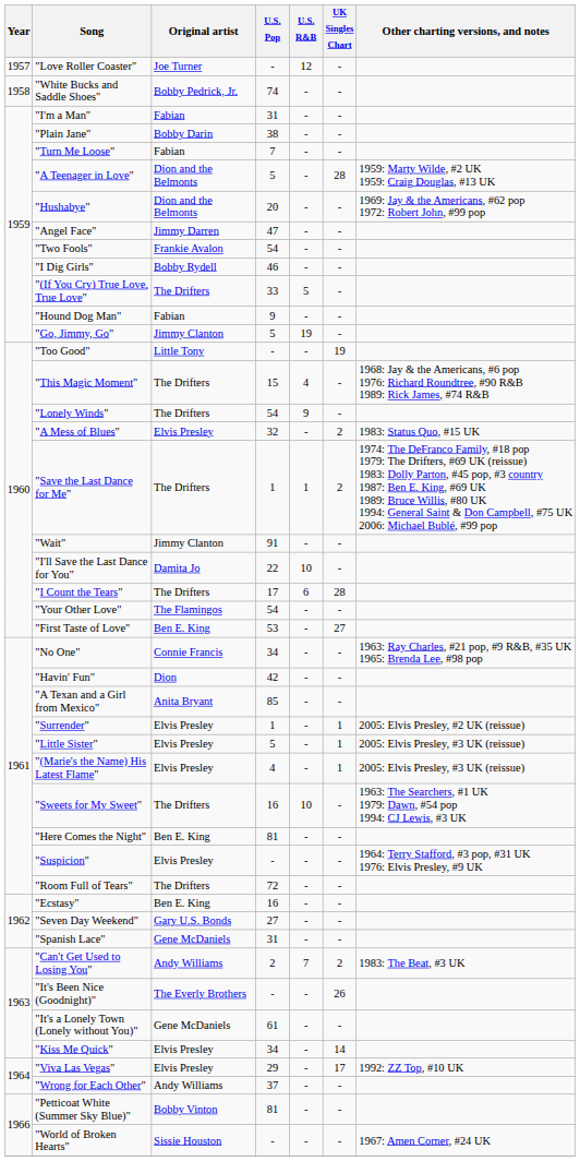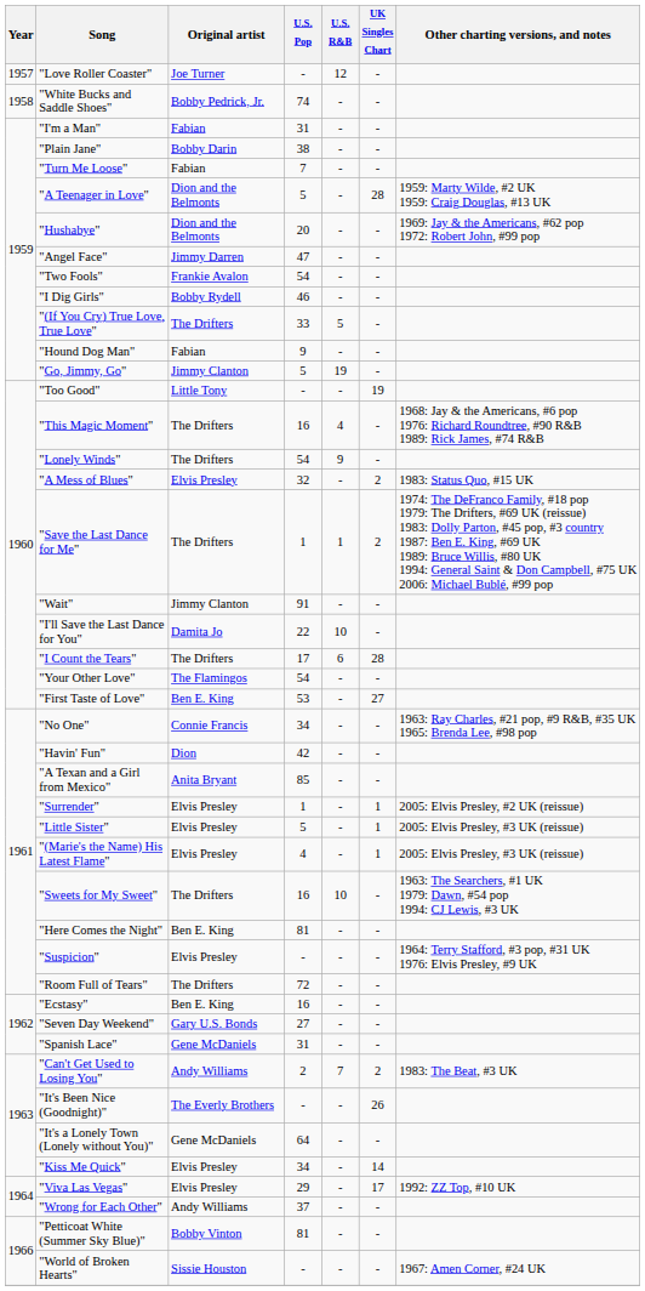 <table class="wikitable">
 <tr>
 <th>Year</th>
 <th width="160">Song</th>
 <th width="140">Original artist</th>
 <th width="40"><sup><a href='#'>U.S. Pop</a></sup></th>
 <th width="40"><sup><a href='#'>U.S. R&B</a></sup></th>
 <th width="40"><sup><a href='#'>UK Singles Chart</a></sup></th>
 <th>Other charting versions, and notes</th>
 </tr>
 <tr>
 <td rowspan="1">1957</td>
 <td>"Love Roller Coaster"</td>
 <td><a href='#'>Joe Turner</a></td>
 <td align="center">-</td>
 <td align="center">12</td>
 <td align="center">-</td>
 <td></td>
 </tr>
 <tr>
 <td rowspan="1">1958</td>
 <td>"White Bucks and Saddle Shoes"</td>
 <td><a href='#'>Bobby Pedrick, Jr.</a></td>
 <td align="center">74</td>
 <td align="center">-</td>
 <td align="center">-</td>
 <td></td>
 </tr>
 <tr>
 <td rowspan="11">1959</td>
 <td>"I'm a Man"</td>
 <td><a href='#'>Fabian</a></td>
 <td align="center">31</td>
 <td align="center">-</td>
 <td align="center">-</td>
 <td></td>
 </tr>
 <tr>
 <td>"Plain Jane"</td>
 <td><a href='#'>Bobby Darin</a></td>
 <td align="center">38</td>
 <td align="center">-</td>
 <td align="center">-</td>
 <td></td>
 </tr>
 <tr>
 <td>"<a href='#'>Turn Me Loose</a>"</td>
 <td>Fabian</td>
 <td align="center">7</td>
 <td align="center">-</td>
 <td align="center">-</td>
 <td></td>
 </tr>
 <tr>
 <td>"<a href='#'>A Teenager in Love</a>"</td>
 <td><a href='#'>Dion and the Belmonts</a></td>
 <td align="center">5</td>
 <td align="center">-</td>
 <td align="center">28</td>
 <td>1959: <a href='#'>Marty Wilde</a>, #2 UK<br>1959: <a href='#'>Craig Douglas</a>, #13 UK</td>
 </tr>
 <tr>
 <td>"<a href='#'>Hushabye</a>"</td>
 <td><a href='#'>Dion and the Belmonts</a></td>
 <td align="center">20</td>
 <td align="center">-</td>
 <td align="center">-</td>
 <td>1969: <a href='#'>Jay & the Americans</a>, #62 pop<br>1972: <a href='#'>Robert John</a>, #99 pop</td>
 </tr>
 <tr>
 <td>"Angel Face"</td>
 <td><a href='#'>Jimmy Darren</a></td>
 <td align="center">47</td>
 <td align="center">-</td>
 <td align="center">-</td>
 <td></td>
 </tr>
 <tr>
 <td>"Two Fools"</td>
 <td><a href='#'>Frankie Avalon</a></td>
 <td align="center">54</td>
 <td align="center">-</td>
 <td align="center">-</td>
 <td></td>
 </tr>
 <tr>
 <td>"I Dig Girls"</td>
 <td><a href='#'>Bobby Rydell</a></td>
 <td align="center">46</td>
 <td align="center">-</td>
 <td align="center">-</td>
 <td></td>
 </tr>
 <tr>
 <td>"<a href='#'>(If You Cry) True Love, True Love</a>"</td>
 <td><a href='#'>The Drifters</a></td>
 <td align="center">33</td>
 <td align="center">5</td>
 <td align="center">-</td>
 <td></td>
 </tr>
 <tr>
 <td>"Hound Dog Man"</td>
 <td>Fabian</td>
 <td align="center">9</td>
 <td align="center">-</td>
 <td align="center">-</td>
 <td></td>
 </tr>
 <tr>
 <td>"<a href='#'>Go, Jimmy, Go</a>"</td>
 <td><a href='#'>Jimmy Clanton</a></td>
 <td align="center">5</td>
 <td align="center">19</td>
 <td align="center">-</td>
 <td></td>
 </tr>
 <tr>
 <td rowspan="10">1960</td>
 <td>"Too Good"</td>
 <td><a href='#'>Little Tony</a></td>
 <td align="center">-</td>
 <td align="center">-</td>
 <td align="center">19</td>
 <td></td>
 </tr>
 <tr>
 <td>"<a href='#'>This Magic Moment</a>"</td>
 <td>The Drifters</td>
-<td align="center">15</td>
+<td align="center">16</td>
 <td align="center">4</td>
 <td align="center">-</td>
 <td>1968: Jay & the Americans, #6 pop<br>1976: <a href='#'>Richard Roundtree</a>, #90 R&B<br>1989: <a href='#'>Rick James</a>, #74 R&B</td>
 </tr>
 <tr>
 <td>"<a href='#'>Lonely Winds</a>"</td>
 <td>The Drifters</td>
 <td align="center">54</td>
 <td align="center">9</td>
 <td align="center">-</td>
 <td></td>
 </tr>
 <tr>
 <td>"<a href='#'>A Mess of Blues</a>"</td>
 <td><a href='#'>Elvis Presley</a></td>
 <td align="center">32</td>
 <td align="center">-</td>
 <td align="center">2</td>
 <td>1983: <a href='#'>Status Quo</a>, #15 UK</td>
 </tr>
 <tr>
 <td>"<a href='#'>Save the Last Dance for Me</a>"</td>
 <td>The Drifters</td>
 <td align="center">1</td>
 <td align="center">1</td>
 <td align="center">2</td>
 <td>1974: <a href='#'>The DeFranco Family</a>, #18 pop<br>1979: The Drifters, #69 UK (reissue)<br>1983: <a href='#'>Dolly Parton</a>, #45 pop, #3 <a href='#'>country</a><br>1987: <a href='#'>Ben E. King</a>, #69 UK<br>1989: <a href='#'>Bruce Willis</a>, #80 UK<br>1994: <a href='#'>General Saint</a> & <a href='#'>Don Campbell</a>, #75 UK<br>2006: <a href='#'>Michael Bublé</a>, #99 pop</td>
 </tr>
 <tr>
 <td>"Wait"</td>
 <td>Jimmy Clanton</td>
 <td align="center">91</td>
 <td align="center">-</td>
 <td align="center">-</td>
 <td></td>
 </tr>
 <tr>
 <td>"I'll Save the Last Dance for You"</td>
 <td><a href='#'>Damita Jo</a></td>
 <td align="center">22</td>
 <td align="center">10</td>
 <td align="center">-</td>
 <td></td>
 </tr>
 <tr>
 <td>"<a href='#'>I Count the Tears</a>"</td>
 <td>The Drifters</td>
 <td align="center">17</td>
 <td align="center">6</td>
 <td align="center">28</td>
 <td></td>
 </tr>
 <tr>
 <td>"Your Other Love"</td>
 <td><a href='#'>The Flamingos</a></td>
 <td align="center">54</td>
 <td align="center">-</td>
 <td align="center">-</td>
 <td></td>
 </tr>
 <tr>
 <td>"First Taste of Love"</td>
 <td><a href='#'>Ben E. King</a></td>
 <td align="center">53</td>
 <td align="center">-</td>
 <td align="center">27</td>
 <td></td>
 </tr>
 <tr>
 <td rowspan="10">1961</td>
 <td>"No One"</td>
 <td><a href='#'>Connie Francis</a></td>
 <td align="center">34</td>
 <td align="center">-</td>
 <td align="center">-</td>
 <td>1963: <a href='#'>Ray Charles</a>, #21 pop, #9 R&B, #35 UK<br>1965: <a href='#'>Brenda Lee</a>, #98 pop</td>
 </tr>
 <tr>
 <td>"Havin' Fun"</td>
 <td><a href='#'>Dion</a></td>
 <td align="center">42</td>
 <td align="center">-</td>
 <td align="center">-</td>
 <td></td>
 </tr>
 <tr>
 <td>"A Texan and a Girl from Mexico"</td>
 <td><a href='#'>Anita Bryant</a></td>
 <td align="center">85</td>
 <td align="center">-</td>
 <td align="center">-</td>
 <td></td>
 </tr>
 <tr>
 <td>"<a href='#'>Surrender</a>"</td>
 <td>Elvis Presley</td>
 <td align="center">1</td>
 <td align="center">-</td>
 <td align="center">1</td>
 <td>2005: Elvis Presley, #2 UK (reissue)</td>
 </tr>
 <tr>
 <td>"<a href='#'>Little Sister</a>"</td>
 <td>Elvis Presley</td>
 <td align="center">5</td>
 <td align="center">-</td>
 <td align="center">1</td>
 <td>2005: Elvis Presley, #3 UK (reissue)</td>
 </tr>
 <tr>
 <td>"<a href='#'>(Marie's the Name) His Latest Flame</a>"</td>
 <td>Elvis Presley</td>
 <td align="center">4</td>
 <td align="center">-</td>
 <td align="center">1</td>
 <td 1977: Elvis Presley, #51 UK (reissue)>2005: Elvis Presley, #3 UK (reissue)</td>
 </tr>
 <tr>
 <td>"<a href='#'>Sweets for My Sweet</a>"</td>
 <td>The Drifters</td>
 <td align="center">16</td>
 <td align="center">10</td>
 <td align="center">-</td>
 <td>1963: <a href='#'>The Searchers</a>, #1 UK<br>1979: <a href='#'>Dawn</a>, #54 pop<br>1994: <a href='#'>CJ Lewis</a>, #3 UK</td>
 </tr>
 <tr>
 <td>"Here Comes the Night"</td>
 <td>Ben E. King</td>
 <td align="center">81</td>
 <td align="center">-</td>
 <td align="center">-</td>
 <td></td>
 </tr>
 <tr>
 <td>"<a href='#'>Suspicion</a>"</td>
 <td>Elvis Presley</td>
 <td align="center">-</td>
 <td align="center">-</td>
 <td align="center">-</td>
 <td>1964: <a href='#'>Terry Stafford</a>, #3 pop, #31 UK<br>1976: Elvis Presley, #9 UK</td>
 </tr>
 <tr>
 <td>"Room Full of Tears"</td>
 <td>The Drifters</td>
 <td align="center">72</td>
 <td align="center">-</td>
 <td align="center">-</td>
 <td></td>
 </tr>
 <tr>
 <td rowspan="3">1962</td>
 <td>"Ecstasy"</td>
 <td>Ben E. King</td>
 <td align="center">16</td>
 <td align="center">-</td>
 <td align="center">-</td>
 <td></td>
 </tr>
 <tr>
 <td>"Seven Day Weekend"</td>
 <td><a href='#'>Gary U.S. Bonds</a></td>
 <td align="center">27</td>
 <td align="center">-</td>
 <td align="center">-</td>
 <td></td>
 </tr>
 <tr>
 <td>"Spanish Lace"</td>
 <td><a href='#'>Gene McDaniels</a></td>
 <td align="center">31</td>
 <td align="center">-</td>
 <td align="center">-</td>
 <td></td>
 </tr>
 <tr>
 <td rowspan="4">1963</td>
 <td>"<a href='#'>Can't Get Used to Losing You</a>"</td>
 <td><a href='#'>Andy Williams</a></td>
 <td align="center">2</td>
 <td align="center">7</td>
 <td align="center">2</td>
 <td>1983: <a href='#'>The Beat</a>, #3 UK</td>
 </tr>
 <tr>
 <td>"It's Been Nice (Goodnight)"</td>
 <td><a href='#'>The Everly Brothers</a></td>
 <td align="center">-</td>
 <td align="center">-</td>
 <td align="center">26</td>
 <td></td>
 </tr>
 <tr>
 <td>"It's a Lonely Town (Lonely without You)"</td>
 <td>Gene McDaniels</td>
-<td align="center">61</td>
+<td align="center">64</td>
 <td align="center">-</td>
 <td align="center">-</td>
 <td></td>
 </tr>
 <tr>
 <td>"<a href='#'>Kiss Me Quick</a>"</td>
 <td>Elvis Presley</td>
 <td align="center">34</td>
 <td align="center">-</td>
 <td align="center">14</td>
 <td></td>
 </tr>
 <tr>
 <td rowspan="2">1964</td>
 <td>"<a href='#'>Viva Las Vegas</a>"</td>
 <td>Elvis Presley</td>
 <td align="center">29</td>
 <td align="center">-</td>
 <td align="center">17</td>
 <td>1992: <a href='#'>ZZ Top</a>, #10 UK</td>
 </tr>
 <tr>
 <td>"<a href='#'>Wrong for Each Other</a>"</td>
 <td>Andy Williams</td>
 <td align="center">37</td>
 <td align="center">-</td>
 <td align="center">-</td>
 <td></td>
 </tr>
 <tr>
 <td rowspan="2">1966</td>
 <td>"Petticoat White (Summer Sky Blue)"</td>
 <td><a href='#'>Bobby Vinton</a></td>
 <td align="center">81</td>
 <td align="center">-</td>
 <td align="center">-</td>
 <td></td>
 </tr>
 <tr>
 <td>"World of Broken Hearts"</td>
 <td><a href='#'>Sissie Houston</a></td>
 <td align="center">-</td>
 <td align="center">-</td>
 <td align="center">-</td>
 <td>1967: <a href='#'>Amen Corner</a>, #24 UK</td>
 </tr>
 <tr>
 </tr>
 </table>
